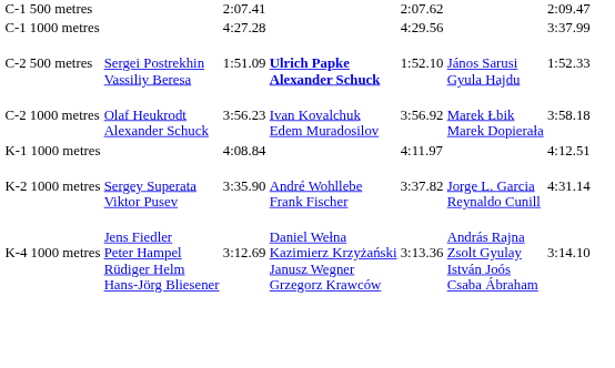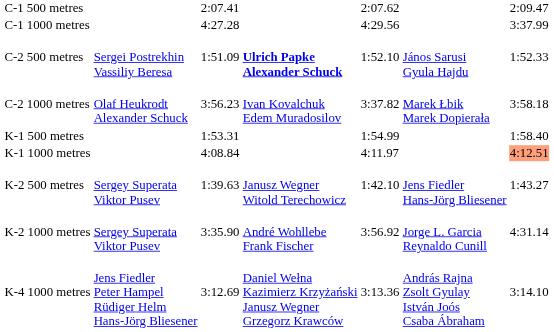 <table>
 <tr>
 <td>C-1 500 metres</td>
 <td></td>
 <td>2:07.41</td>
 <td></td>
 <td>2:07.62</td>
 <td></td>
 <td>2:09.47</td>
 </tr>
 <tr>
 <td>C-1 1000 metres</td>
 <td></td>
 <td>4:27.28</td>
 <td></td>
 <td>4:29.56</td>
 <td></td>
 <td>3:37.99</td>
 </tr>
 <tr>
 <td>C-2 500 metres</td>
 <td><br><a href='#'>Sergei Postrekhin</a><br><a href='#'>Vassiliy Beresa</a></td>
 <td>1:51.09</td>
 <td><strong><br><a href='#'>Ulrich Papke</a><br><a href='#'>Alexander Schuck</a></strong></td>
 <td>1:52.10</td>
 <td><br><a href='#'>János Sarusi</a><br><a href='#'>Gyula Hajdu</a></td>
 <td>1:52.33</td>
 </tr>
 <tr>
 <td>C-2 1000 metres</td>
 <td><br><a href='#'>Olaf Heukrodt</a><br><a href='#'>Alexander Schuck</a></td>
 <td>3:56.23</td>
 <td><br><a href='#'>Ivan Kovalchuk</a><br><a href='#'>Edem Muradosilov</a></td>
-<td>3:56.92</td>
+<td>3:37.82</td>
 <td><br><a href='#'>Marek Łbik</a><br><a href='#'>Marek Dopierała</a></td>
 <td>3:58.18</td>
+</tr>
+<tr>
+<td>K-1 500 metres</td>
+<td></td>
+<td>1:53.31</td>
+<td></td>
+<td>1:54.99</td>
+<td></td>
+<td>1:58.40</td>
 </tr>
 <tr>
 <td>K-1 1000 metres</td>
 <td></td>
 <td>4:08.84</td>
 <td></td>
 <td>4:11.97</td>
 <td></td>
-<td>4:12.51</td>
+<td style="background: lightsalmon;">4:12.51</td>
+</tr>
+<tr>
+<td>K-2 500 metres</td>
+<td><br><a href='#'>Sergey Superata</a><br><a href='#'>Viktor Pusev</a></td>
+<td>1:39.63</td>
+<td><br><a href='#'>Janusz Wegner</a><br><a href='#'>Witold Terechowicz</a></td>
+<td>1:42.10</td>
+<td><br><a href='#'>Jens Fiedler</a><br><a href='#'>Hans-Jörg Bliesener</a></td>
+<td>1:43.27</td>
 </tr>
 <tr>
 <td>K-2 1000 metres</td>
 <td><br><a href='#'>Sergey Superata</a><br><a href='#'>Viktor Pusev</a></td>
 <td>3:35.90</td>
 <td><br><a href='#'>André Wohllebe</a><br><a href='#'>Frank Fischer</a></td>
-<td>3:37.82</td>
+<td>3:56.92</td>
 <td><br><a href='#'>Jorge L. Garcia</a><br><a href='#'>Reynaldo Cunill</a></td>
 <td>4:31.14</td>
 </tr>
 <tr>
 <td>K-4 1000 metres</td>
 <td><br><a href='#'>Jens Fiedler</a><br><a href='#'>Peter Hampel</a><br><a href='#'>Rüdiger Helm</a><br><a href='#'>Hans-Jörg Bliesener</a></td>
 <td>3:12.69</td>
 <td><br><a href='#'>Daniel Wełna</a><br><a href='#'>Kazimierz Krzyżański</a><br><a href='#'>Janusz Wegner</a><br><a href='#'>Grzegorz Krawców</a></td>
 <td>3:13.36</td>
 <td><br><a href='#'>András Rajna</a><br><a href='#'>Zsolt Gyulay</a><br><a href='#'>István Joós</a><br><a href='#'>Csaba Ábraham</a></td>
 <td>3:14.10</td>
 </tr>
 </table>
